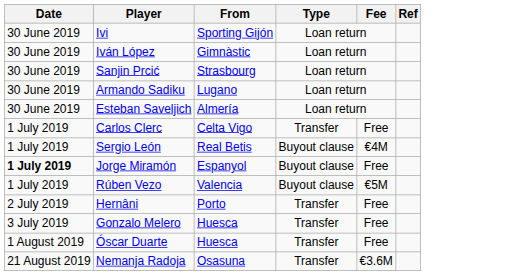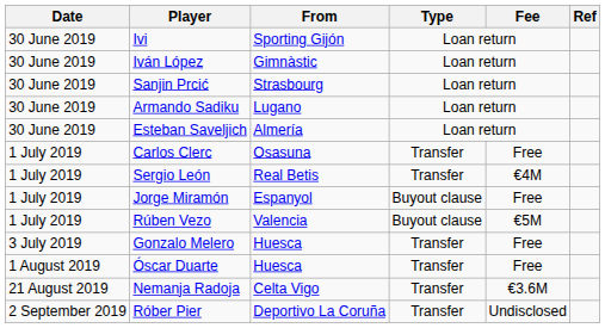 <table class="wikitable">
 <tr>
 <th>Date</th>
 <th>Player</th>
 <th>From</th>
 <th>Type</th>
 <th>Fee</th>
 <th>Ref</th>
 </tr>
 <tr>
 <td>30 June 2019</td>
 <td> <a href='#'>Ivi</a></td>
 <td><a href='#'>Sporting Gijón</a></td>
 <td style="text-align:center;" colspan="2">Loan return</td>
 <td align=center></td>
 </tr>
 <tr>
 <td>30 June 2019</td>
 <td> <a href='#'>Iván López</a></td>
 <td><a href='#'>Gimnàstic</a></td>
 <td style="text-align:center;" colspan="2">Loan return</td>
 <td align=center></td>
 </tr>
 <tr>
 <td>30 June 2019</td>
 <td> <a href='#'>Sanjin Prcić</a></td>
 <td> <a href='#'>Strasbourg</a></td>
 <td style="text-align:center;" colspan="2">Loan return</td>
 <td align=center></td>
 </tr>
 <tr>
 <td>30 June 2019</td>
 <td> <a href='#'>Armando Sadiku</a></td>
 <td> <a href='#'>Lugano</a></td>
 <td style="text-align:center;" colspan="2">Loan return</td>
 <td align=center></td>
 </tr>
 <tr>
 <td>30 June 2019</td>
 <td> <a href='#'>Esteban Saveljich</a></td>
 <td><a href='#'>Almería</a></td>
 <td style="text-align:center;" colspan="2">Loan return</td>
 <td align=center></td>
 </tr>
 <tr>
 <td>1 July 2019</td>
 <td> <a href='#'>Carlos Clerc</a></td>
-<td><a href='#'>Celta Vigo</a></td>
+<td><a href='#'>Osasuna</a></td>
 <td align=center>Transfer</td>
 <td align=center>Free</td>
 <td align=center></td>
 </tr>
 <tr>
 <td>1 July 2019</td>
 <td> <a href='#'>Sergio León</a></td>
 <td><a href='#'>Real Betis</a></td>
-<td align=center>Buyout clause</td>
+<td align=center>Transfer</td>
 <td align=center>€4M</td>
 <td align=center></td>
 </tr>
 <tr>
-<td><strong>1 July 2019</strong></td>
+<td>1 July 2019</td>
 <td> <a href='#'>Jorge Miramón</a></td>
 <td><a href='#'>Espanyol</a></td>
 <td align=center>Buyout clause</td>
 <td align=center>Free</td>
 <td align=center></td>
 </tr>
 <tr>
 <td>1 July 2019</td>
 <td> <a href='#'>Rúben Vezo</a></td>
 <td><a href='#'>Valencia</a></td>
 <td align=center>Buyout clause</td>
 <td align=center>€5M</td>
-<td align=center></td>
-</tr>
-<tr>
-<td>2 July 2019</td>
-<td> <a href='#'>Hernâni</a></td>
-<td> <a href='#'>Porto</a></td>
-<td align=center>Transfer</td>
-<td align=center>Free</td>
 <td align=center></td>
 </tr>
 <tr>
 <td>3 July 2019</td>
 <td> <a href='#'>Gonzalo Melero</a></td>
 <td><a href='#'>Huesca</a></td>
 <td align=center>Transfer</td>
 <td align=center>Free</td>
 <td align=center></td>
 </tr>
 <tr>
 <td>1 August 2019</td>
 <td> <a href='#'>Óscar Duarte</a></td>
 <td><a href='#'>Huesca</a></td>
 <td align=center>Transfer</td>
 <td align=center>Free</td>
 <td align=center></td>
 </tr>
 <tr>
 <td>21 August 2019</td>
 <td> <a href='#'>Nemanja Radoja</a></td>
-<td><a href='#'>Osasuna</a></td>
+<td><a href='#'>Celta Vigo</a></td>
 <td align=center>Transfer</td>
 <td align=center>€3.6M</td>
 <td align=center></td>
 </tr>
+<tr>
+<td>2 September 2019</td>
+<td> <a href='#'>Róber Pier</a></td>
+<td><a href='#'>Deportivo La Coruña</a></td>
+<td align=center>Transfer</td>
+<td align=center>Undisclosed</td>
+<td align=center></td>
+</tr>
 </table>
